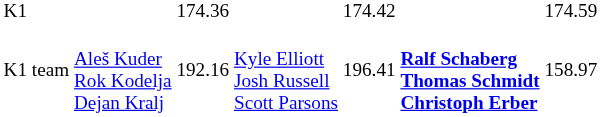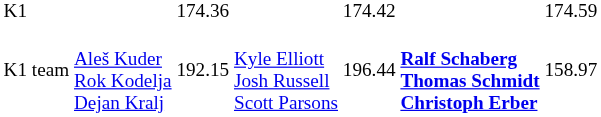 <table>
 <tr>
 <td>K1</td>
 <td></td>
 <td>174.36</td>
 <td></td>
 <td>174.42</td>
 <td></td>
 <td>174.59</td>
 </tr>
 <tr>
 <td>K1 team</td>
 <td><br><a href='#'>Aleš Kuder</a><br><a href='#'>Rok Kodelja</a><br><a href='#'>Dejan Kralj</a></td>
-<td>192.16</td>
+<td>192.15</td>
 <td><br><a href='#'>Kyle Elliott</a><br><a href='#'>Josh Russell</a><br><a href='#'>Scott Parsons</a></td>
-<td>196.41</td>
+<td>196.44</td>
 <td><strong><br><a href='#'>Ralf Schaberg</a><br><a href='#'>Thomas Schmidt</a><br><a href='#'>Christoph Erber</a></strong></td>
 <td>158.97</td>
 </tr>
 </table>
